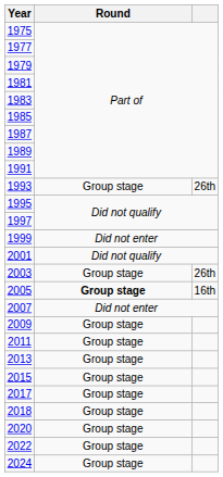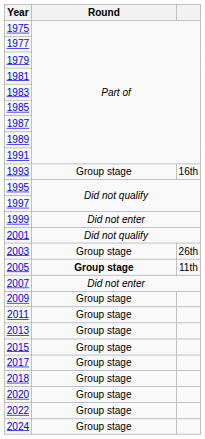 <table class="wikitable" style="text-align: center; font-size:90%">
 <tr>
 <th>Year</th>
 <th style="width:200px">Round</th>
 <th></th>
 </tr>
 <tr>
 <td><a href='#'>1975</a></td>
 <td colspan="2" rowspan="9"><em>Part of </em></td>
 </tr>
 <tr>
 <td><a href='#'>1977</a></td>
 </tr>
 <tr>
 <td><a href='#'>1979</a></td>
 </tr>
 <tr>
 <td><a href='#'>1981</a></td>
 </tr>
 <tr>
 <td><a href='#'>1983</a></td>
 </tr>
 <tr>
 <td><a href='#'>1985</a></td>
 </tr>
 <tr>
 <td><a href='#'>1987</a></td>
 </tr>
 <tr>
 <td><a href='#'>1989</a></td>
 </tr>
 <tr>
 <td><a href='#'>1991</a></td>
 </tr>
 <tr>
 <td><a href='#'>1993</a></td>
 <td>Group stage</td>
-<td>26th</td>
+<td>16th</td>
 </tr>
 <tr>
 <td><a href='#'>1995</a></td>
 <td colspan="2" rowspan="2"><em>Did not qualify</em></td>
 </tr>
 <tr>
 <td><a href='#'>1997</a></td>
 </tr>
 <tr>
 <td><a href='#'>1999</a></td>
 <td colspan="2"><em>Did not enter</em></td>
 </tr>
 <tr>
 <td><a href='#'>2001</a></td>
 <td colspan="2"><em>Did not qualify</em></td>
 </tr>
 <tr>
 <td><a href='#'>2003</a></td>
 <td>Group stage</td>
 <td>26th</td>
 </tr>
 <tr>
 <td><a href='#'>2005</a></td>
 <td><strong>Group stage</strong></td>
-<td>16th</td>
+<td>11th</td>
 </tr>
 <tr>
 <td><a href='#'>2007</a></td>
 <td colspan="2"><em>Did not enter</em></td>
 </tr>
 <tr>
 <td><a href='#'>2009</a></td>
 <td>Group stage</td>
 <td></td>
 </tr>
 <tr>
 <td><a href='#'>2011</a></td>
 <td>Group stage</td>
 <td></td>
 </tr>
 <tr>
 <td><a href='#'>2013</a></td>
 <td>Group stage</td>
 <td></td>
 </tr>
 <tr>
 <td><a href='#'>2015</a></td>
 <td>Group stage</td>
 <td></td>
 </tr>
 <tr>
 <td><a href='#'>2017</a></td>
 <td>Group stage</td>
 <td></td>
 </tr>
 <tr>
 <td><a href='#'>2018</a></td>
 <td>Group stage</td>
 <td></td>
 </tr>
 <tr>
 <td><a href='#'>2020</a></td>
 <td>Group stage</td>
 <td></td>
 </tr>
 <tr>
 <td><a href='#'>2022</a></td>
 <td>Group stage</td>
 <td></td>
 </tr>
 <tr>
 <td><a href='#'>2024</a></td>
 <td>Group stage</td>
 <td></td>
 </tr>
 </table>
